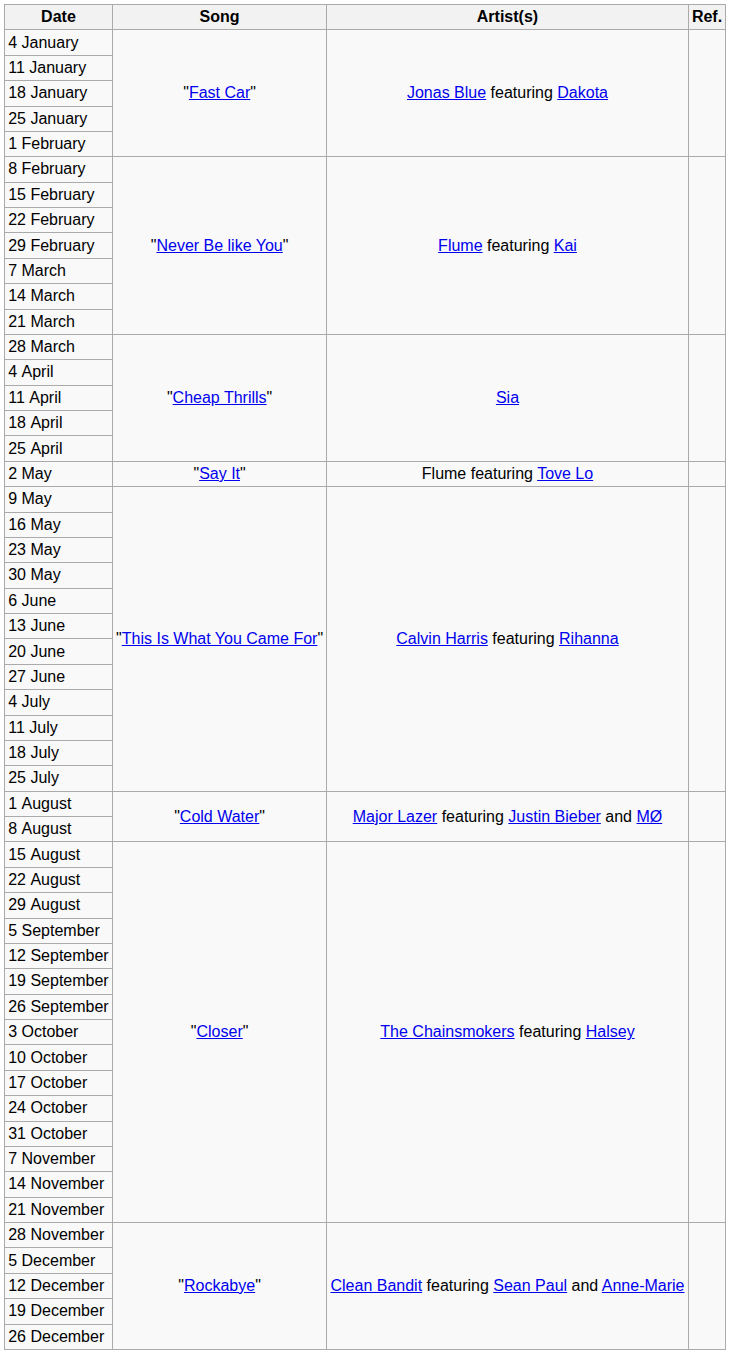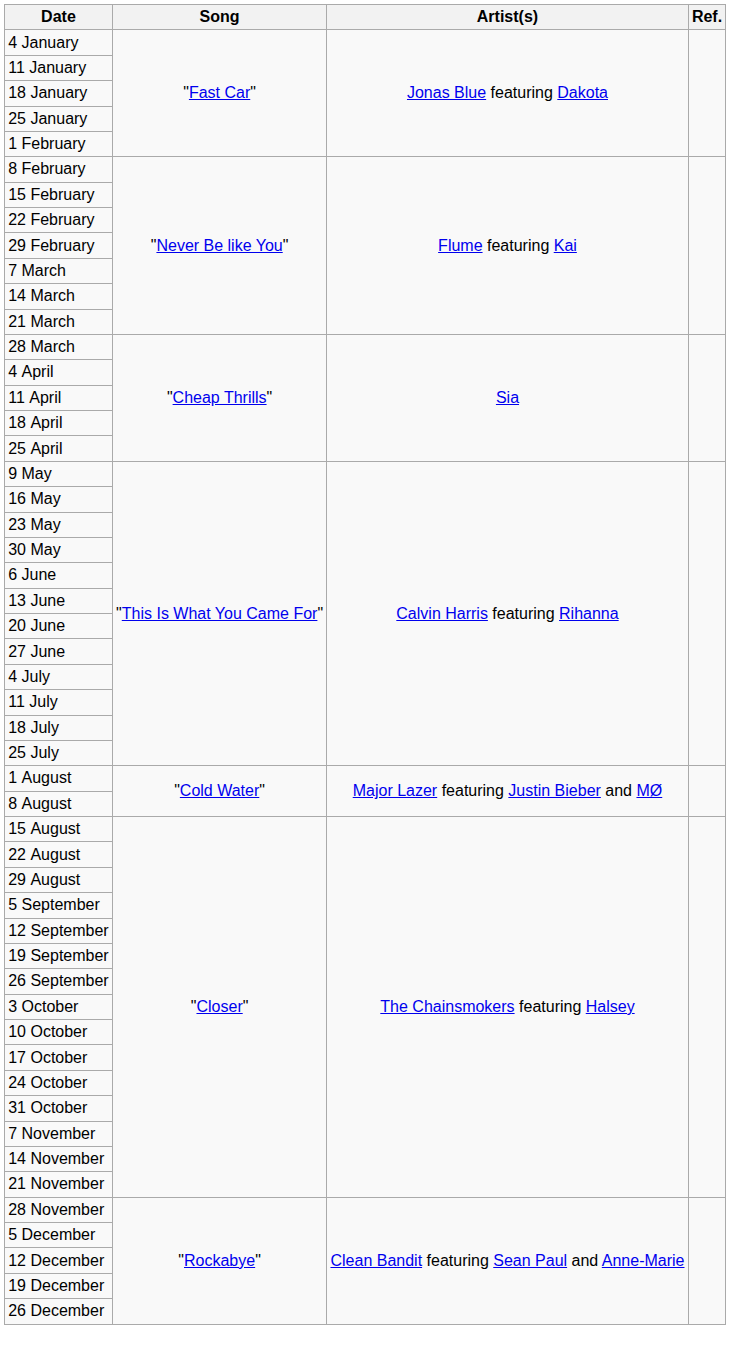 <table class="wikitable">
 <tr>
 <th style="text-align: center;">Date</th>
 <th style="text-align: center;">Song</th>
 <th style="text-align: center;">Artist(s)</th>
 <th style="text-align: center;">Ref.</th>
 </tr>
 <tr>
 <td>4 January</td>
 <td rowspan="5" style="text-align: center;">"<a href='#'>Fast Car</a>"</td>
 <td rowspan="5" style="text-align: center;"><a href='#'>Jonas Blue</a> featuring <a href='#'>Dakota</a></td>
 <td rowspan="5" style="text-align: center;"></td>
 </tr>
 <tr>
 <td>11 January</td>
 </tr>
 <tr>
 <td>18 January</td>
 </tr>
 <tr>
 <td>25 January</td>
 </tr>
 <tr>
 <td>1 February</td>
 </tr>
 <tr>
 <td>8 February</td>
 <td rowspan="7" style="text-align: center;">"<a href='#'>Never Be like You</a>"</td>
 <td rowspan="7" style="text-align: center;"><a href='#'>Flume</a> featuring <a href='#'>Kai</a></td>
 <td rowspan="7" style="text-align: center;"></td>
 </tr>
 <tr>
 <td>15 February</td>
 </tr>
 <tr>
 <td>22 February</td>
 </tr>
 <tr>
 <td>29 February</td>
 </tr>
 <tr>
 <td>7 March</td>
 </tr>
 <tr>
 <td>14 March</td>
 </tr>
 <tr>
 <td>21 March</td>
 </tr>
 <tr>
 <td>28 March</td>
 <td rowspan="5" style="text-align: center;">"<a href='#'>Cheap Thrills</a>"</td>
 <td rowspan="5" style="text-align: center;"><a href='#'>Sia</a></td>
 <td rowspan="5" style="text-align: center;"></td>
 </tr>
 <tr>
 <td>4 April</td>
 </tr>
 <tr>
 <td>11 April</td>
 </tr>
 <tr>
 <td>18 April</td>
 </tr>
 <tr>
 <td>25 April</td>
-</tr>
-<tr>
-<td>2 May</td>
-<td style="text-align: center;">"<a href='#'>Say It</a>"</td>
-<td style="text-align: center;">Flume featuring <a href='#'>Tove Lo</a></td>
-<td style="text-align: center;"></td>
 </tr>
 <tr>
 <td>9 May</td>
 <td rowspan="12" style="text-align: center;">"<a href='#'>This Is What You Came For</a>"</td>
 <td rowspan="12" style="text-align: center;"><a href='#'>Calvin Harris</a> featuring <a href='#'>Rihanna</a></td>
 <td rowspan="12" style="text-align: center;"></td>
 </tr>
 <tr>
 <td>16 May</td>
 </tr>
 <tr>
 <td>23 May</td>
 </tr>
 <tr>
 <td>30 May</td>
 </tr>
 <tr>
 <td>6 June</td>
 </tr>
 <tr>
 <td>13 June</td>
 </tr>
 <tr>
 <td>20 June</td>
 </tr>
 <tr>
 <td>27 June</td>
 </tr>
 <tr>
 <td>4 July</td>
 </tr>
 <tr>
 <td>11 July</td>
 </tr>
 <tr>
 <td>18 July</td>
 </tr>
 <tr>
 <td>25 July</td>
 </tr>
 <tr>
 <td>1 August</td>
 <td rowspan="2" style="text-align: center;">"<a href='#'>Cold Water</a>"</td>
 <td rowspan="2" style="text-align: center;"><a href='#'>Major Lazer</a> featuring <a href='#'>Justin Bieber</a> and <a href='#'>MØ</a></td>
 <td rowspan="2" style="text-align: center;"></td>
 </tr>
 <tr>
 <td>8 August</td>
 </tr>
 <tr>
 <td>15 August</td>
 <td rowspan="15" style="text-align: center;">"<a href='#'>Closer</a>"</td>
 <td rowspan="15" style="text-align: center;"><a href='#'>The Chainsmokers</a> featuring <a href='#'>Halsey</a></td>
 <td rowspan="15" style="text-align: center;"></td>
 </tr>
 <tr>
 <td>22 August</td>
 </tr>
 <tr>
 <td>29 August</td>
 </tr>
 <tr>
 <td>5 September</td>
 </tr>
 <tr>
 <td>12 September</td>
 </tr>
 <tr>
 <td>19 September</td>
 </tr>
 <tr>
 <td>26 September</td>
 </tr>
 <tr>
 <td>3 October</td>
 </tr>
 <tr>
 <td>10 October</td>
 </tr>
 <tr>
 <td>17 October</td>
 </tr>
 <tr>
 <td>24 October</td>
 </tr>
 <tr>
 <td>31 October</td>
 </tr>
 <tr>
 <td>7 November</td>
 </tr>
 <tr>
 <td>14 November</td>
 </tr>
 <tr>
 <td>21 November</td>
 </tr>
 <tr>
 <td>28 November</td>
 <td rowspan="5" style="text-align: center;">"<a href='#'>Rockabye</a>"</td>
 <td rowspan="5" style="text-align: center;"><a href='#'>Clean Bandit</a> featuring <a href='#'>Sean Paul</a> and <a href='#'>Anne-Marie</a></td>
 <td rowspan="5" style="text-align: center;"></td>
 </tr>
 <tr>
 <td>5 December</td>
 </tr>
 <tr>
 <td>12 December</td>
 </tr>
 <tr>
 <td>19 December</td>
 </tr>
 <tr>
 <td>26 December</td>
 </tr>
 </table>
